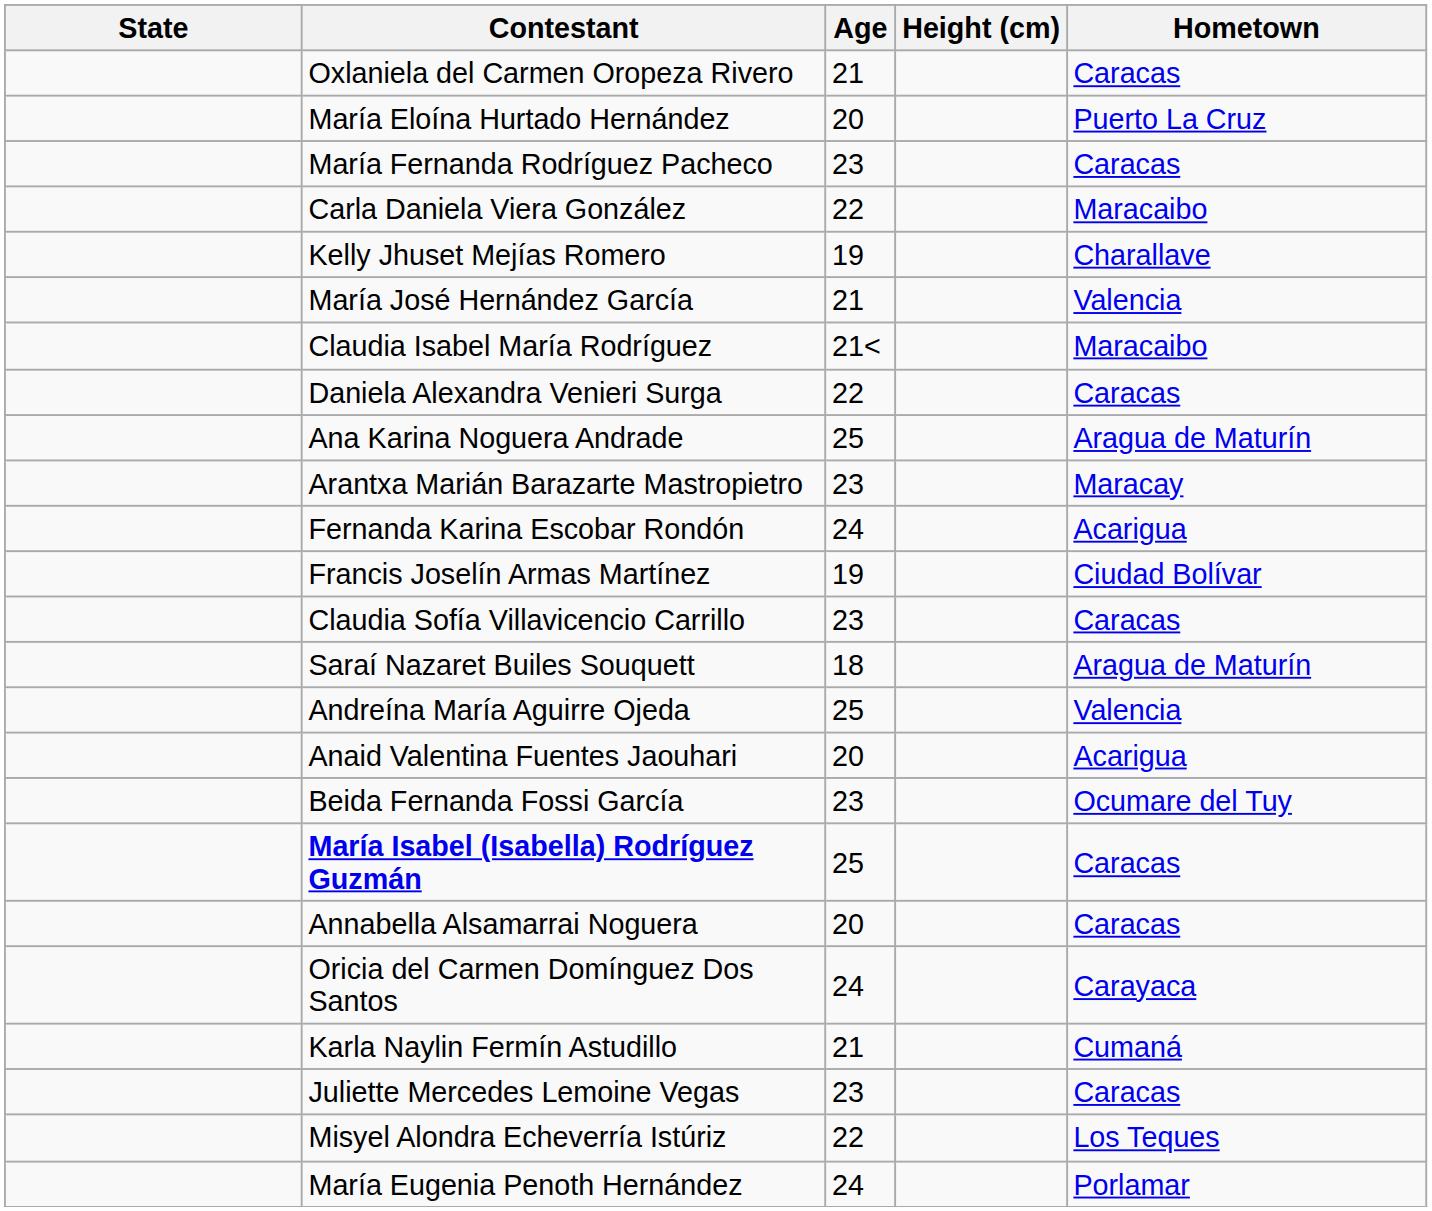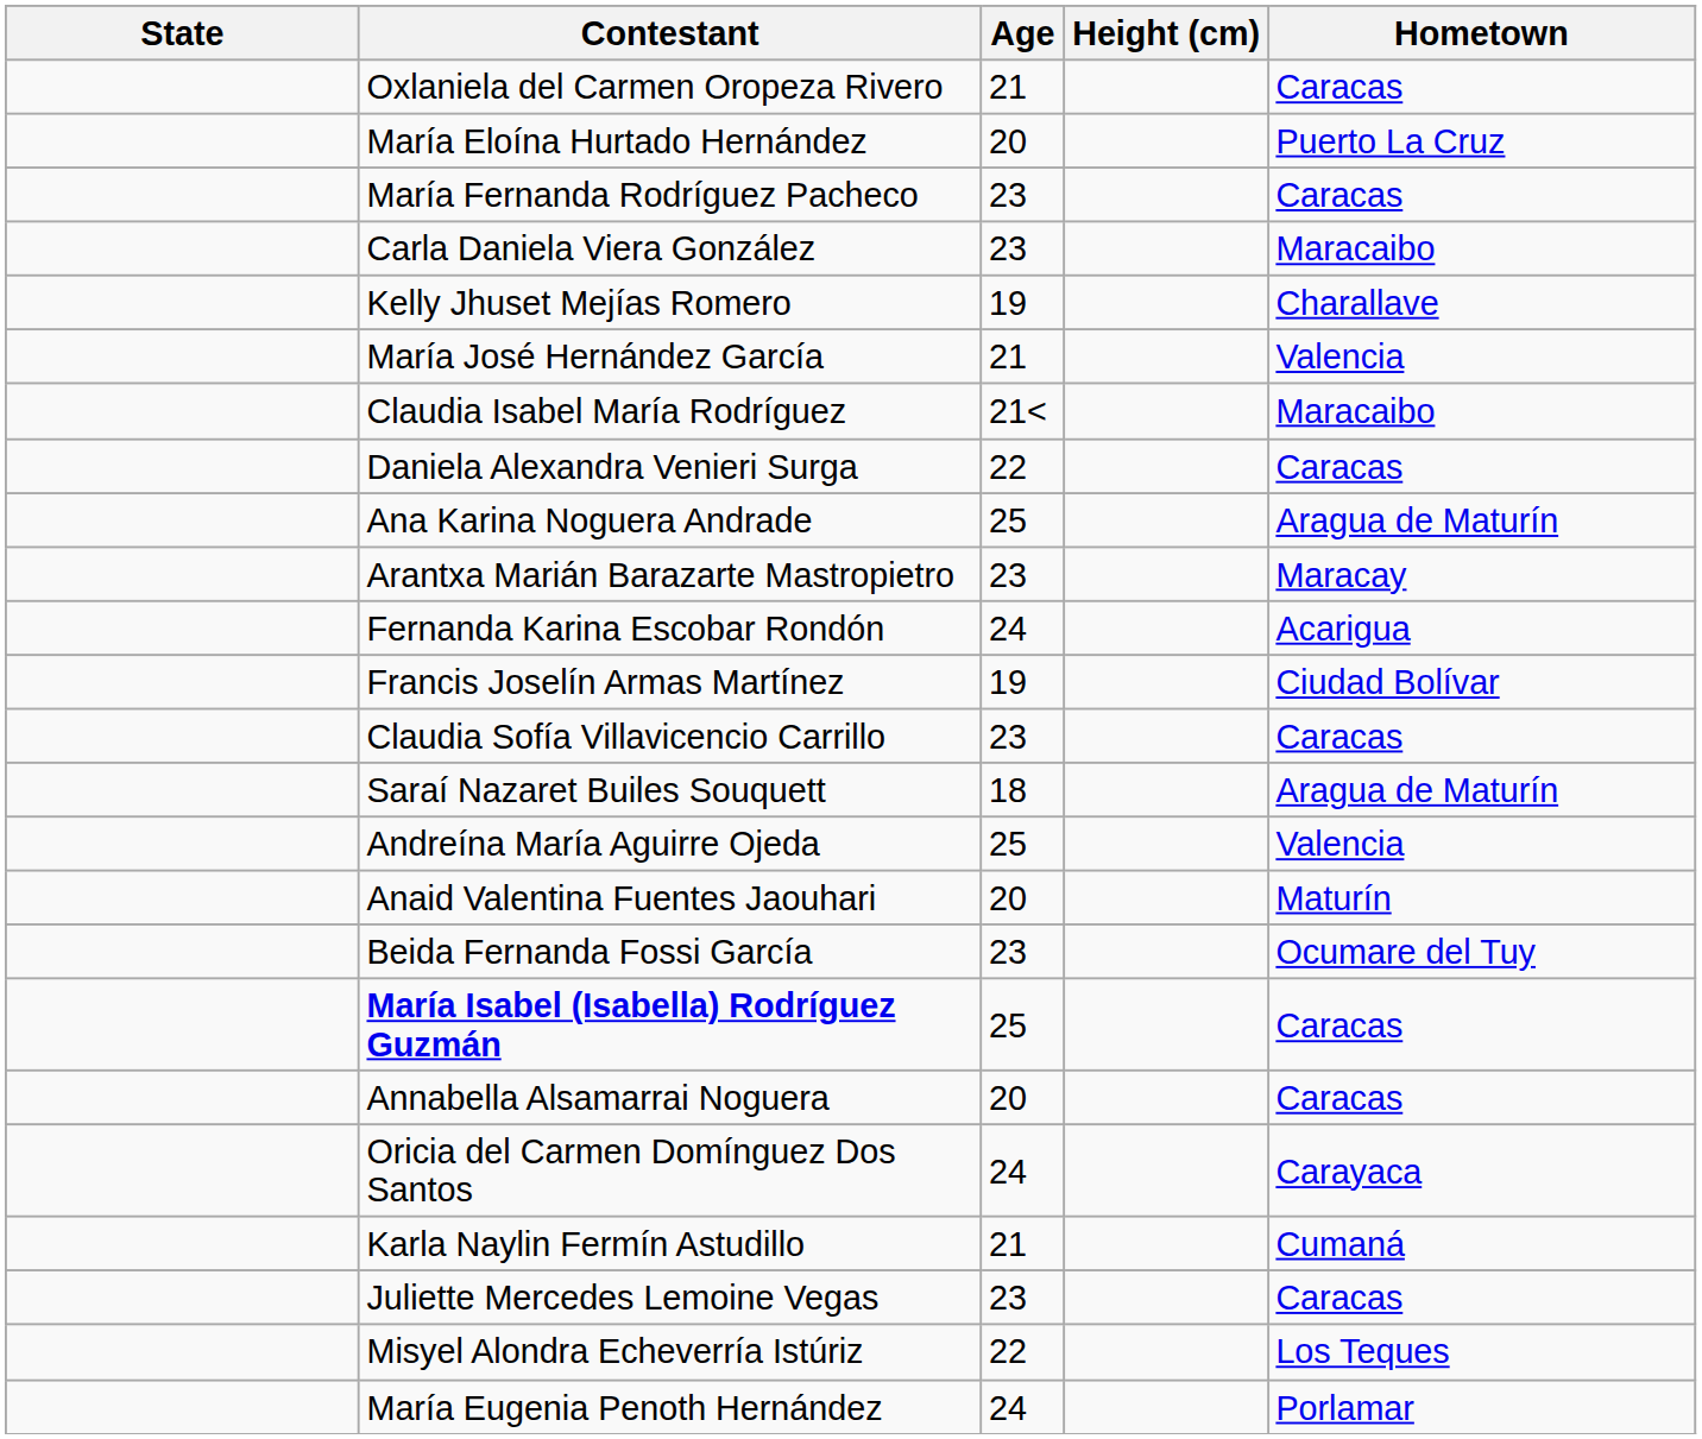 <table class="wikitable" style="font-size:95%;">
 <tr>
 <th width="150">State</th>
 <th width="270">Contestant</th>
 <th width="30">Age</th>
 <th>Height (cm)</th>
 <th width="183">Hometown</th>
 </tr>
 <tr>
 <td><strong></strong></td>
 <td>Oxlaniela del Carmen Oropeza Rivero</td>
 <td>21</td>
 <td></td>
 <td><a href='#'>Caracas</a></td>
 </tr>
 <tr>
 <td><strong></strong></td>
 <td>María Eloína Hurtado Hernández</td>
 <td>20</td>
 <td></td>
 <td><a href='#'>Puerto La Cruz</a></td>
 </tr>
 <tr>
 <td><strong></strong></td>
 <td>María Fernanda Rodríguez Pacheco</td>
 <td>23</td>
 <td></td>
 <td><a href='#'>Caracas</a></td>
 </tr>
 <tr>
 <td><strong></strong></td>
 <td>Carla Daniela Viera González</td>
-<td>22</td>
+<td>23</td>
 <td></td>
 <td><a href='#'>Maracaibo</a></td>
 </tr>
 <tr>
 <td><strong></strong></td>
 <td>Kelly Jhuset Mejías Romero</td>
 <td>19</td>
 <td></td>
 <td><a href='#'>Charallave</a></td>
 </tr>
 <tr>
 <td><strong></strong></td>
 <td>María José Hernández García</td>
 <td>21</td>
 <td></td>
 <td><a href='#'>Valencia</a></td>
 </tr>
 <tr>
 <td><strong></strong></td>
 <td>Claudia Isabel María Rodríguez</td>
 <td>21<</td>
 <td></td>
 <td><a href='#'>Maracaibo</a></td>
 </tr>
 <tr>
 <td><strong></strong></td>
 <td>Daniela Alexandra Venieri Surga</td>
 <td>22</td>
 <td></td>
 <td><a href='#'>Caracas</a></td>
 </tr>
 <tr>
 <td><strong></strong></td>
 <td>Ana Karina Noguera Andrade</td>
 <td>25</td>
 <td></td>
 <td><a href='#'>Aragua de Maturín</a></td>
 </tr>
 <tr>
 <td><strong></strong></td>
 <td>Arantxa Marián Barazarte Mastropietro</td>
 <td>23</td>
 <td></td>
 <td><a href='#'>Maracay</a></td>
 </tr>
 <tr>
 <td><strong></strong></td>
 <td>Fernanda Karina Escobar Rondón</td>
 <td>24</td>
 <td></td>
 <td><a href='#'>Acarigua</a></td>
 </tr>
 <tr>
 <td><strong></strong></td>
 <td>Francis Joselín Armas Martínez</td>
 <td>19</td>
 <td></td>
 <td><a href='#'>Ciudad Bolívar</a></td>
 </tr>
 <tr>
 <td><strong></strong></td>
 <td>Claudia Sofía Villavicencio Carrillo</td>
 <td>23</td>
 <td></td>
 <td><a href='#'>Caracas</a></td>
 </tr>
 <tr>
 <td><strong></strong></td>
 <td>Saraí Nazaret Builes Souquett</td>
 <td>18</td>
 <td></td>
 <td><a href='#'>Aragua de Maturín</a></td>
 </tr>
 <tr>
 <td><strong></strong></td>
 <td>Andreína María Aguirre Ojeda</td>
 <td>25</td>
 <td></td>
 <td><a href='#'>Valencia</a></td>
 </tr>
 <tr>
 <td><strong></strong></td>
 <td>Anaid Valentina Fuentes Jaouhari</td>
 <td>20</td>
 <td></td>
-<td><a href='#'>Acarigua</a></td>
+<td><a href='#'>Maturín</a></td>
 </tr>
 <tr>
 <td><strong></strong></td>
 <td>Beida Fernanda Fossi García</td>
 <td>23</td>
 <td></td>
 <td><a href='#'>Ocumare del Tuy</a></td>
 </tr>
 <tr>
 <td><strong></strong></td>
 <td><strong><a href='#'>María Isabel (Isabella) Rodríguez Guzmán</a></strong></td>
 <td>25</td>
 <td></td>
 <td><a href='#'>Caracas</a></td>
 </tr>
 <tr>
 <td><strong></strong></td>
 <td>Annabella Alsamarrai Noguera</td>
 <td>20</td>
 <td></td>
 <td><a href='#'>Caracas</a></td>
 </tr>
 <tr>
 <td><strong></strong></td>
 <td>Oricia del Carmen Domínguez Dos Santos</td>
 <td>24</td>
 <td></td>
 <td><a href='#'>Carayaca</a></td>
 </tr>
 <tr>
 <td><strong></strong></td>
 <td>Karla Naylin Fermín Astudillo</td>
 <td>21</td>
 <td></td>
 <td><a href='#'>Cumaná</a></td>
 </tr>
 <tr>
 <td><strong></strong></td>
 <td>Juliette Mercedes Lemoine Vegas</td>
 <td>23</td>
 <td></td>
 <td><a href='#'>Caracas</a></td>
 </tr>
 <tr>
 <td><strong></strong></td>
 <td>Misyel Alondra Echeverría Istúriz</td>
 <td>22</td>
 <td></td>
 <td><a href='#'>Los Teques</a></td>
 </tr>
 <tr>
 <td><strong></strong></td>
 <td>María Eugenia Penoth Hernández</td>
 <td>24</td>
 <td></td>
 <td><a href='#'>Porlamar</a></td>
 </tr>
 <tr>
 </tr>
 </table>
